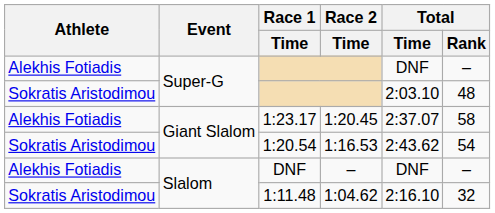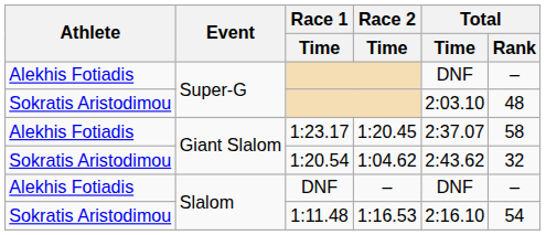 <table class="wikitable" style="font-size:90%">
 <tr>
 <th rowspan="2">Athlete</th>
 <th rowspan="2">Event</th>
 <th>Race 1</th>
 <th>Race 2</th>
 <th colspan="2">Total</th>
 </tr>
 <tr>
 <th>Time</th>
 <th>Time</th>
 <th>Time</th>
 <th>Rank</th>
 </tr>
 <tr>
 <td><a href='#'>Alekhis Fotiadis</a></td>
 <td rowspan="2">Super-G</td>
 <td colspan="2" bgcolor="wheat"></td>
 <td align="center">DNF</td>
 <td align="center">–</td>
 </tr>
 <tr>
 <td><a href='#'>Sokratis Aristodimou</a></td>
 <td colspan="2" bgcolor="wheat"></td>
 <td align="center">2:03.10</td>
 <td align="center">48</td>
 </tr>
 <tr>
 <td><a href='#'>Alekhis Fotiadis</a></td>
 <td rowspan="2">Giant Slalom</td>
 <td align="center">1:23.17</td>
 <td align="center">1:20.45</td>
 <td align="center">2:37.07</td>
 <td align="center">58</td>
 </tr>
 <tr>
 <td><a href='#'>Sokratis Aristodimou</a></td>
 <td align="center">1:20.54</td>
-<td align="center">1:16.53</td>
+<td align="center">1:04.62</td>
 <td align="center">2:43.62</td>
-<td align="center">54</td>
+<td align="center">32</td>
 </tr>
 <tr>
 <td><a href='#'>Alekhis Fotiadis</a></td>
 <td rowspan="2">Slalom</td>
 <td align="center">DNF</td>
 <td align="center">–</td>
 <td align="center">DNF</td>
 <td align="center">–</td>
 </tr>
 <tr>
 <td><a href='#'>Sokratis Aristodimou</a></td>
 <td align="center">1:11.48</td>
-<td align="center">1:04.62</td>
+<td align="center">1:16.53</td>
 <td align="center">2:16.10</td>
-<td align="center">32</td>
+<td align="center">54</td>
 </tr>
 </table>
